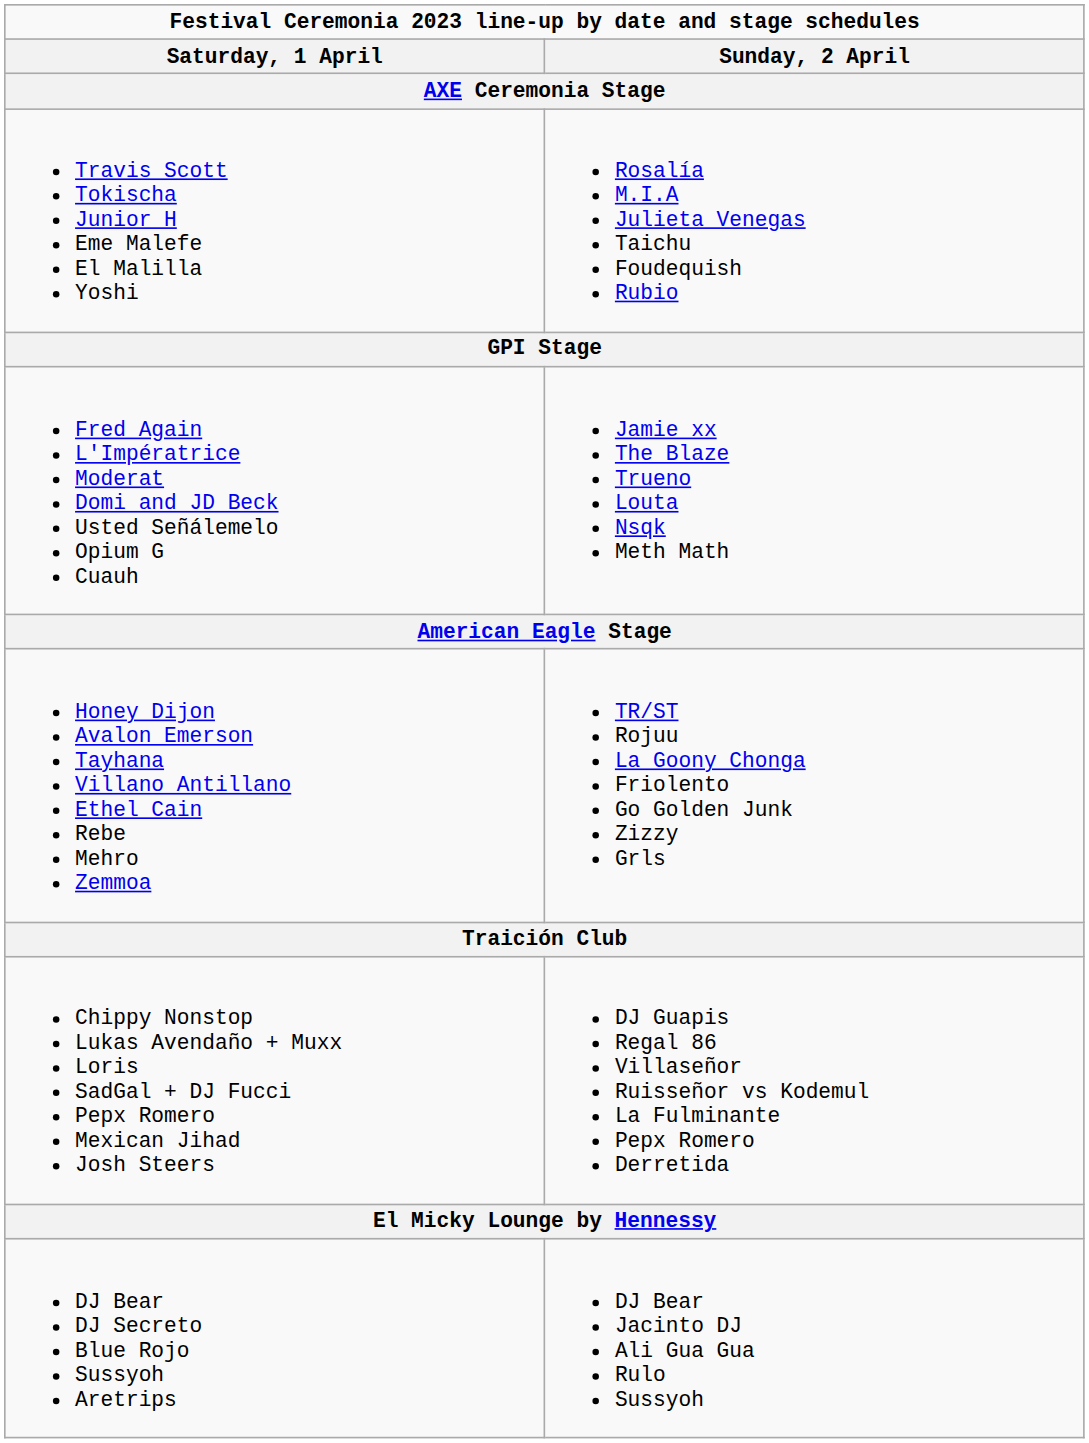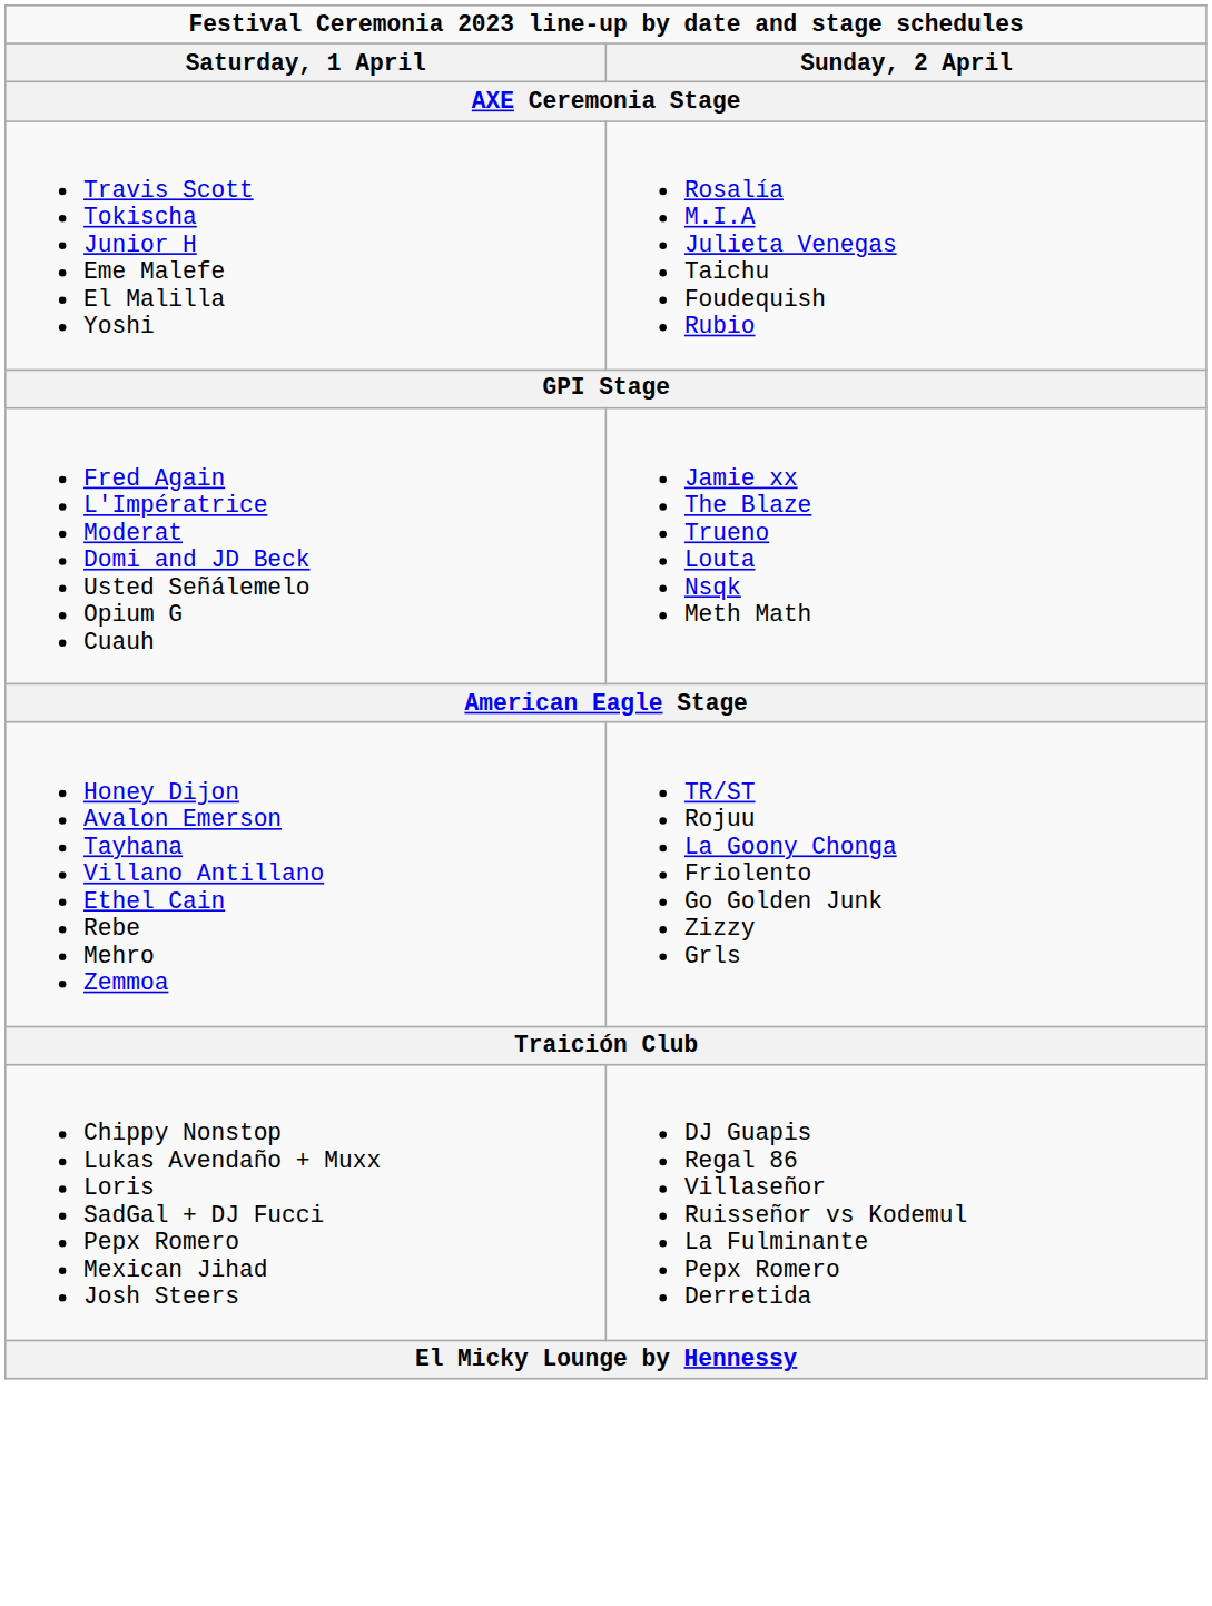 <table class="wikitable collapsible autocollapse">
 <tr>
 <td colspan="2" align="center"><strong>Festival Ceremonia 2023 line-up by date and stage schedules</strong></td>
 </tr>
 <tr>
 <th scope="col" style="width:25em">Saturday, 1 April</th>
 <th scope="col" style="width:25em">Sunday, 2 April</th>
 </tr>
 <tr>
 <th colspan="2"><strong><a href='#'>AXE</a> Ceremonia Stage</strong></th>
 </tr>
 <tr valign="top">
 <td><br><ul><li><a href='#'>Travis Scott</a></li><li><a href='#'>Tokischa</a></li><li><a href='#'>Junior H</a></li><li>Eme Malefe</li><li>El Malilla</li><li>Yoshi</li></ul></td>
 <td><br><ul><li><a href='#'>Rosalía</a></li><li><a href='#'>M.I.A</a></li><li><a href='#'>Julieta Venegas</a></li><li>Taichu</li><li>Foudequish</li><li><a href='#'>Rubio</a></li></ul></td>
 </tr>
 <tr>
 <th colspan="2"><strong>GPI Stage</strong></th>
 </tr>
 <tr valign="top">
 <td><br><ul><li><a href='#'>Fred Again</a></li><li><a href='#'>L'Impératrice</a></li><li><a href='#'>Moderat</a></li><li><a href='#'>Domi and JD Beck</a></li><li>Usted Señálemelo</li><li>Opium G</li><li>Cuauh</li></ul></td>
 <td><br><ul><li><a href='#'>Jamie xx</a></li><li><a href='#'>The Blaze</a></li><li><a href='#'>Trueno</a></li><li><a href='#'>Louta</a></li><li><a href='#'>Nsqk</a></li><li>Meth Math</li></ul></td>
 </tr>
 <tr>
 <th colspan="2"><strong><a href='#'>American Eagle</a> Stage</strong></th>
 </tr>
 <tr valign="top">
 <td><br><ul><li><a href='#'>Honey Dijon</a></li><li><a href='#'>Avalon Emerson</a></li><li><a href='#'>Tayhana</a></li><li><a href='#'>Villano Antillano</a></li><li><a href='#'>Ethel Cain</a></li><li>Rebe</li><li>Mehro</li><li><a href='#'>Zemmoa</a></li></ul></td>
 <td><br><ul><li><a href='#'>TR/ST</a></li><li>Rojuu</li><li><a href='#'>La Goony Chonga</a></li><li>Friolento</li><li>Go Golden Junk</li><li>Zizzy</li><li>Grls</li></ul></td>
 </tr>
 <tr>
 <th colspan="2"><strong>Traición Club</strong></th>
 </tr>
 <tr valign="top">
 <td><br><ul><li>Chippy Nonstop</li><li>Lukas Avendaño + Muxx</li><li>Loris</li><li>SadGal + DJ Fucci</li><li>Pepx Romero</li><li>Mexican Jihad</li><li>Josh Steers</li></ul></td>
 <td><br><ul><li>DJ Guapis</li><li>Regal 86</li><li>Villaseñor</li><li>Ruisseñor vs Kodemul</li><li>La Fulminante</li><li>Pepx Romero</li><li>Derretida</li></ul></td>
 </tr>
 <tr>
 <th colspan="2"><strong>El Micky Lounge by <a href='#'>Hennessy</a></strong></th>
 </tr>
-<tr valign="top">
-<td><br><ul><li>DJ Bear</li><li>DJ Secreto</li><li>Blue Rojo</li><li>Sussyoh</li><li>Aretrips</li></ul></td>
-<td><br><ul><li>DJ Bear</li><li>Jacinto DJ</li><li>Ali Gua Gua</li><li>Rulo</li><li>Sussyoh</li></ul></td>
-</tr>
 </table>
